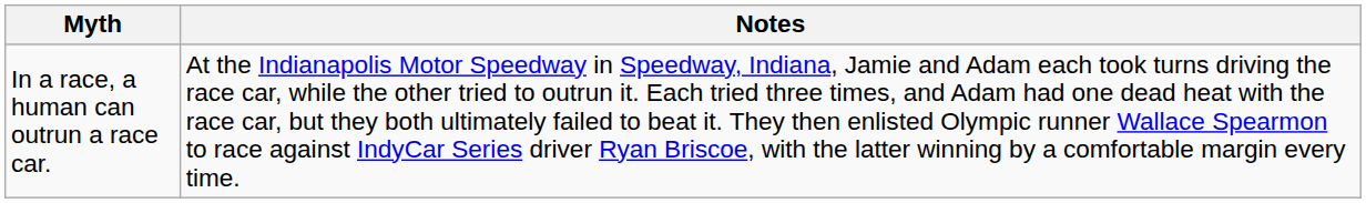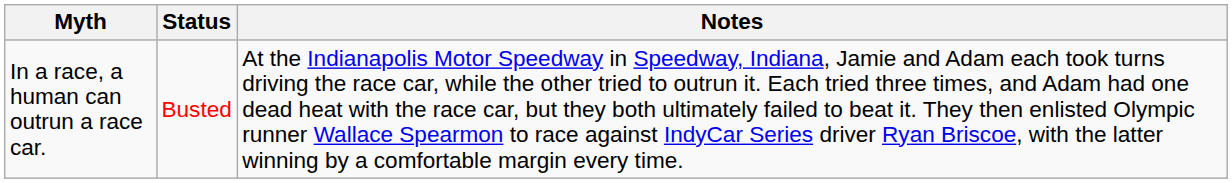 <table class="wikitable plainrowheaders">
 <tr>
 <th scope"col">Myth</th>
+<th scope"col">Status</th>
 <th scope"col">Notes</th>
 </tr>
 <tr>
 <td scope"row">In a  race, a human can outrun a race car.</td>
+<td style="color:red">Busted</td>
 <td>At the <a href='#'>Indianapolis Motor Speedway</a> in <a href='#'>Speedway, Indiana</a>, Jamie and Adam each took turns driving the race car, while the other tried to outrun it. Each tried three times, and Adam had one dead heat with the race car, but they both ultimately failed to beat it. They then enlisted Olympic runner <a href='#'>Wallace Spearmon</a> to race against <a href='#'>IndyCar Series</a> driver <a href='#'>Ryan Briscoe</a>, with the latter winning by a comfortable margin every time.</td>
 </tr>
 </table>
